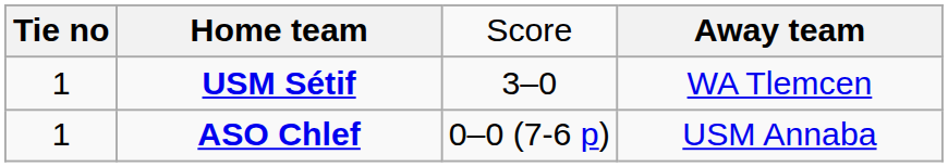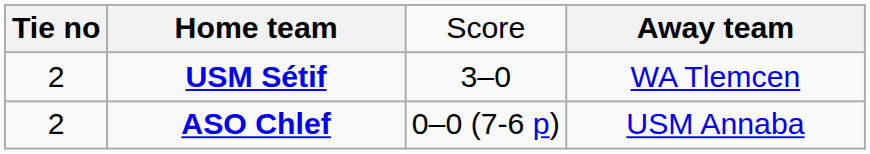 <table class="wikitable" style="text-align:center">
 <tr>
 <th>Tie no</th>
 <th style="width:150px;">Home team</th>
 <td>Score</td>
 <th style="width:150px;">Away team</th>
 </tr>
 <tr>
-<td>1</td>
+<td>2</td>
 <td><strong><a href='#'>USM Sétif</a></strong></td>
 <td>3–0</td>
 <td><a href='#'>WA Tlemcen</a></td>
 </tr>
 <tr>
-<td>1</td>
+<td>2</td>
 <td><strong><a href='#'>ASO Chlef</a></strong></td>
 <td>0–0 (7-6 <a href='#'>p</a>)</td>
 <td><a href='#'>USM Annaba</a></td>
 </tr>
 </table>
